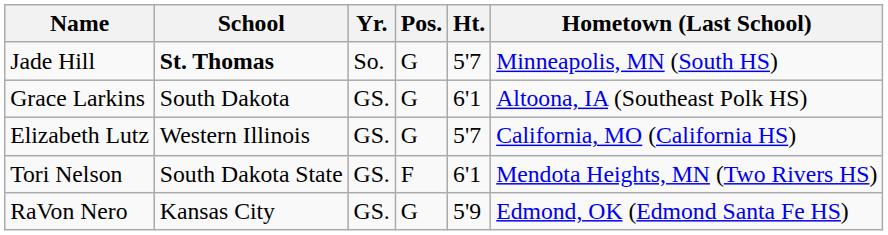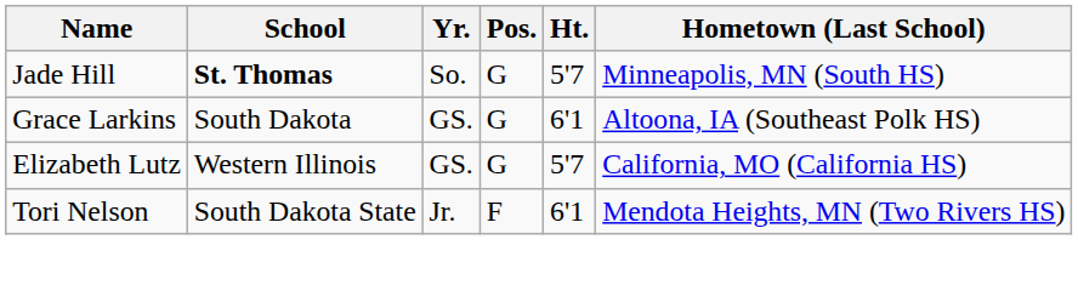 <table class="wikitable">
 <tr>
 <th>Name</th>
 <th>School</th>
 <th>Yr.</th>
 <th>Pos.</th>
 <th>Ht.</th>
 <th>Hometown (Last School)</th>
 </tr>
 <tr>
 <td>Jade Hill</td>
 <td><strong>St. Thomas</strong></td>
 <td>So.</td>
 <td>G</td>
 <td>5'7</td>
 <td><a href='#'>Minneapolis, MN</a> (<a href='#'>South HS</a>)</td>
 </tr>
 <tr>
 <td>Grace Larkins</td>
 <td>South Dakota</td>
 <td>GS.</td>
 <td>G</td>
 <td>6'1</td>
 <td><a href='#'>Altoona, IA</a> (Southeast Polk HS)</td>
 </tr>
 <tr>
 <td>Elizabeth Lutz</td>
 <td>Western Illinois</td>
 <td>GS.</td>
 <td>G</td>
 <td>5'7</td>
 <td><a href='#'>California, MO</a> (<a href='#'>California HS</a>)</td>
 </tr>
 <tr>
 <td>Tori Nelson</td>
 <td>South Dakota State</td>
-<td>GS.</td>
+<td>Jr.</td>
 <td>F</td>
 <td>6'1</td>
 <td><a href='#'>Mendota Heights, MN</a> (<a href='#'>Two Rivers HS</a>)</td>
 </tr>
-<tr>
-<td>RaVon Nero</td>
-<td>Kansas City</td>
-<td>GS.</td>
-<td>G</td>
-<td>5'9</td>
-<td><a href='#'>Edmond, OK</a> (<a href='#'>Edmond Santa Fe HS</a>)</td>
-</tr>
 </table>
